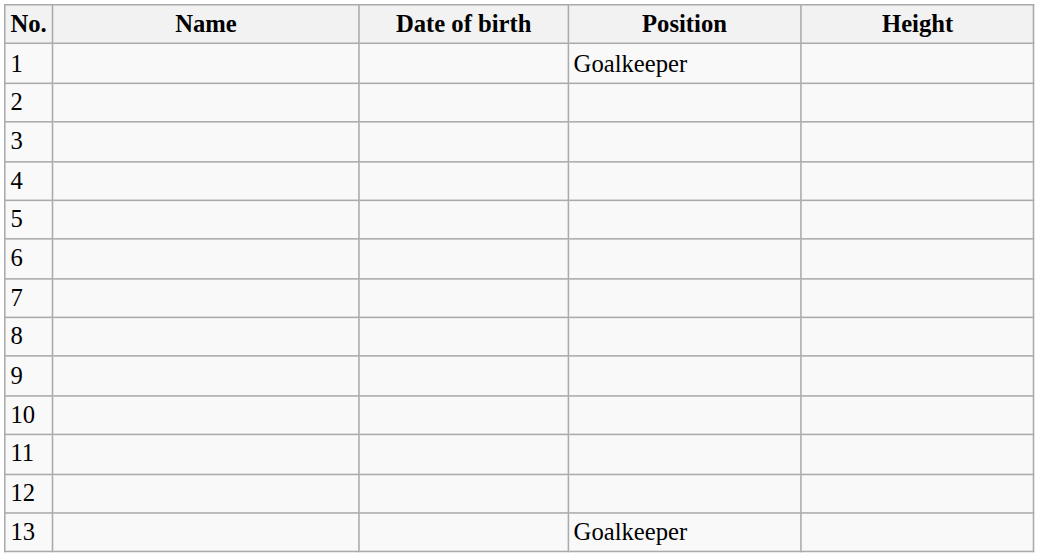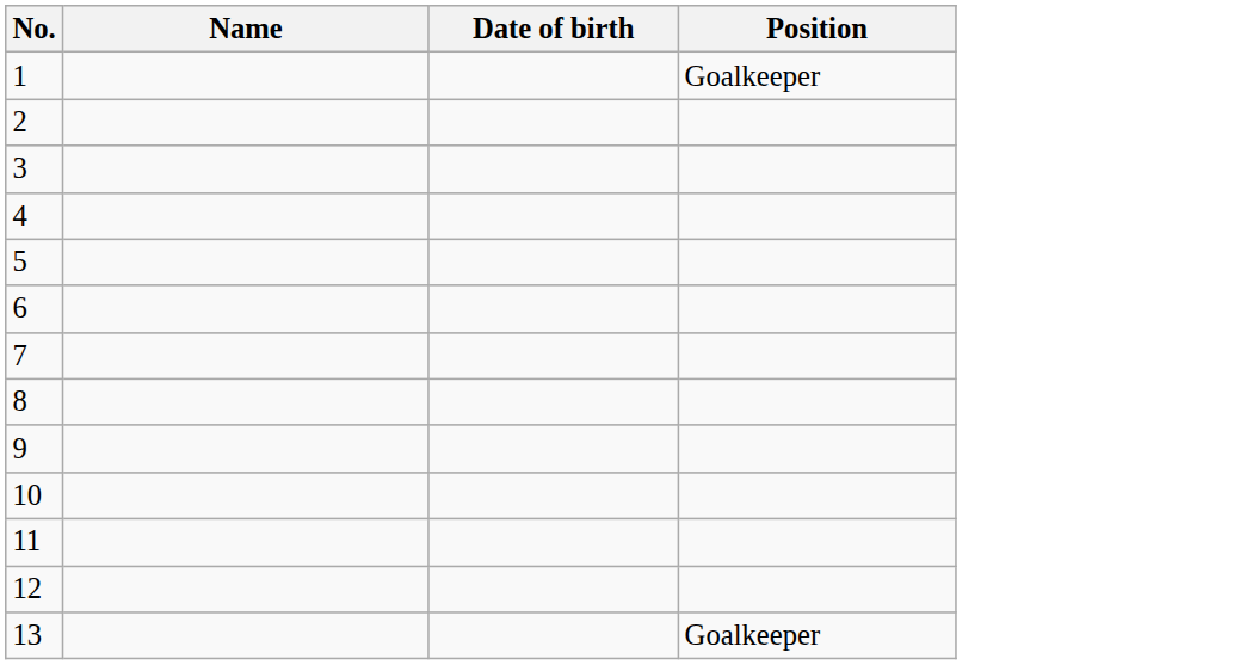 <table class=wikitable sortable style=font-size:100%; text-align:center;>
 <tr>
 <th>No.</th>
 <th style=width:12em>Name</th>
 <th style=width:8em>Date of birth</th>
 <th style=width:9em>Position</th>
-<th style=width:9em>Height</th>
 </tr>
 <tr>
 <td>1</td>
 <td align=left></td>
 <td align=right></td>
 <td>Goalkeeper</td>
-<td></td>
 </tr>
 <tr>
 <td>2</td>
 <td align=left></td>
 <td align=right></td>
-<td></td>
 <td></td>
 </tr>
 <tr>
 <td>3</td>
 <td align=left></td>
 <td align=right></td>
 <td></td>
-<td></td>
 </tr>
 <tr>
 <td>4</td>
 <td align=left></td>
 <td align=right></td>
-<td></td>
 <td></td>
 </tr>
 <tr>
 <td>5</td>
 <td align=left></td>
 <td align=right></td>
 <td></td>
-<td></td>
 </tr>
 <tr>
 <td>6</td>
 <td align=left></td>
 <td align=right></td>
-<td></td>
 <td></td>
 </tr>
 <tr>
 <td>7</td>
 <td align=left></td>
 <td align=right></td>
 <td></td>
-<td></td>
 </tr>
 <tr>
 <td>8</td>
 <td align=left></td>
 <td align=right></td>
-<td></td>
 <td></td>
 </tr>
 <tr>
 <td>9</td>
 <td align=left></td>
 <td align=right></td>
 <td></td>
-<td></td>
 </tr>
 <tr>
 <td>10</td>
 <td align=left></td>
 <td align=right></td>
-<td></td>
 <td></td>
 </tr>
 <tr>
 <td>11</td>
 <td align=left></td>
 <td align=right></td>
 <td></td>
-<td></td>
 </tr>
 <tr>
 <td>12</td>
 <td align=left></td>
 <td align=right></td>
-<td></td>
 <td></td>
 </tr>
 <tr>
 <td>13</td>
 <td align=left></td>
 <td align=right></td>
 <td>Goalkeeper</td>
-<td></td>
 </tr>
 </table>
